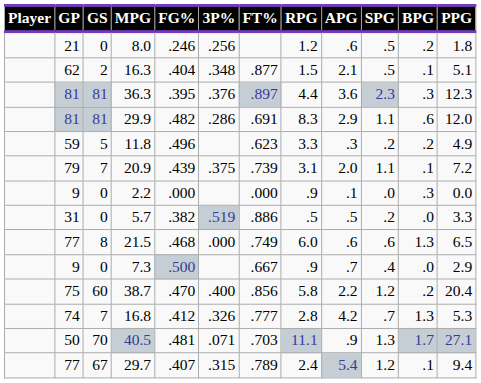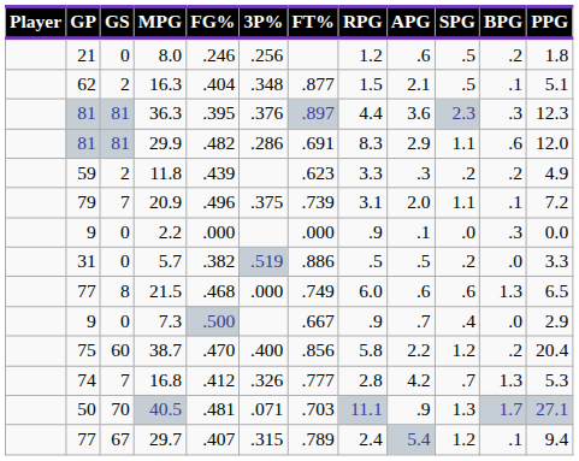 <table class="wikitable sortable" style="text-align:right;">
 <tr>
 <th style="background:#010101; color:#FFFFFF; border-top:#753BBD 3px solid; border-bottom:#753BBD 3px solid;">Player</th>
 <th style="background:#010101; color:#FFFFFF; border-top:#753BBD 3px solid; border-bottom:#753BBD 3px solid;">GP</th>
 <th style="background:#010101; color:#FFFFFF; border-top:#753BBD 3px solid; border-bottom:#753BBD 3px solid;">GS</th>
 <th style="background:#010101; color:#FFFFFF; border-top:#753BBD 3px solid; border-bottom:#753BBD 3px solid;">MPG</th>
 <th style="background:#010101; color:#FFFFFF; border-top:#753BBD 3px solid; border-bottom:#753BBD 3px solid;">FG%</th>
 <th style="background:#010101; color:#FFFFFF; border-top:#753BBD 3px solid; border-bottom:#753BBD 3px solid;">3P%</th>
 <th style="background:#010101; color:#FFFFFF; border-top:#753BBD 3px solid; border-bottom:#753BBD 3px solid;">FT%</th>
 <th style="background:#010101; color:#FFFFFF; border-top:#753BBD 3px solid; border-bottom:#753BBD 3px solid;">RPG</th>
 <th style="background:#010101; color:#FFFFFF; border-top:#753BBD 3px solid; border-bottom:#753BBD 3px solid;">APG</th>
 <th style="background:#010101; color:#FFFFFF; border-top:#753BBD 3px solid; border-bottom:#753BBD 3px solid;">SPG</th>
 <th style="background:#010101; color:#FFFFFF; border-top:#753BBD 3px solid; border-bottom:#753BBD 3px solid;">BPG</th>
 <th style="background:#010101; color:#FFFFFF; border-top:#753BBD 3px solid; border-bottom:#753BBD 3px solid;">PPG</th>
 </tr>
 <tr>
 <td></td>
 <td>21</td>
 <td>0</td>
 <td>8.0</td>
 <td>.246</td>
 <td>.256</td>
 <td></td>
 <td>1.2</td>
 <td>.6</td>
 <td>.5</td>
 <td>.2</td>
 <td>1.8</td>
 </tr>
 <tr>
 <td></td>
 <td>62</td>
 <td>2</td>
 <td>16.3</td>
 <td>.404</td>
 <td>.348</td>
 <td>.877</td>
 <td>1.5</td>
 <td>2.1</td>
 <td>.5</td>
 <td>.1</td>
 <td>5.1</td>
 </tr>
 <tr>
 <td></td>
 <td style="background:#c5ced4;color:#393997;">81</td>
 <td style="background:#c5ced4;color:#393997;">81</td>
 <td>36.3</td>
 <td>.395</td>
 <td>.376</td>
 <td style="background:#c5ced4;color:#393997;">.897</td>
 <td>4.4</td>
 <td>3.6</td>
 <td style="background:#c5ced4;color:#393997;">2.3</td>
 <td>.3</td>
 <td>12.3</td>
 </tr>
 <tr>
 <td></td>
 <td style="background:#c5ced4;color:#393997;">81</td>
 <td style="background:#c5ced4;color:#393997;">81</td>
 <td>29.9</td>
 <td>.482</td>
 <td>.286</td>
 <td>.691</td>
 <td>8.3</td>
 <td>2.9</td>
 <td>1.1</td>
 <td>.6</td>
 <td>12.0</td>
 </tr>
 <tr>
 <td></td>
 <td>59</td>
-<td>5</td>
+<td>2</td>
 <td>11.8</td>
-<td>.496</td>
+<td>.439</td>
 <td></td>
 <td>.623</td>
 <td>3.3</td>
 <td>.3</td>
 <td>.2</td>
 <td>.2</td>
 <td>4.9</td>
 </tr>
 <tr>
 <td></td>
 <td>79</td>
 <td>7</td>
 <td>20.9</td>
-<td>.439</td>
+<td>.496</td>
 <td>.375</td>
 <td>.739</td>
 <td>3.1</td>
 <td>2.0</td>
 <td>1.1</td>
 <td>.1</td>
 <td>7.2</td>
 </tr>
 <tr>
 <td></td>
 <td>9</td>
 <td>0</td>
 <td>2.2</td>
 <td>.000</td>
 <td></td>
 <td>.000</td>
 <td>.9</td>
 <td>.1</td>
 <td>.0</td>
 <td>.3</td>
 <td>0.0</td>
 </tr>
 <tr>
 <td></td>
 <td>31</td>
 <td>0</td>
 <td>5.7</td>
 <td>.382</td>
 <td style="background:#c5ced4;color:#393997;">.519</td>
 <td>.886</td>
 <td>.5</td>
 <td>.5</td>
 <td>.2</td>
 <td>.0</td>
 <td>3.3</td>
 </tr>
 <tr>
 <td></td>
 <td>77</td>
 <td>8</td>
 <td>21.5</td>
 <td>.468</td>
 <td>.000</td>
 <td>.749</td>
 <td>6.0</td>
 <td>.6</td>
 <td>.6</td>
 <td>1.3</td>
 <td>6.5</td>
 </tr>
 <tr>
 <td></td>
 <td>9</td>
 <td>0</td>
 <td>7.3</td>
 <td style="background:#c5ced4;color:#393997;">.500</td>
 <td></td>
 <td>.667</td>
 <td>.9</td>
 <td>.7</td>
 <td>.4</td>
 <td>.0</td>
 <td>2.9</td>
 </tr>
 <tr>
 <td></td>
 <td>75</td>
 <td>60</td>
 <td>38.7</td>
 <td>.470</td>
 <td>.400</td>
 <td>.856</td>
 <td>5.8</td>
 <td>2.2</td>
 <td>1.2</td>
 <td>.2</td>
 <td>20.4</td>
 </tr>
 <tr>
 <td></td>
 <td>74</td>
 <td>7</td>
 <td>16.8</td>
 <td>.412</td>
 <td>.326</td>
 <td>.777</td>
 <td>2.8</td>
 <td>4.2</td>
 <td>.7</td>
 <td>1.3</td>
 <td>5.3</td>
 </tr>
 <tr>
 <td></td>
 <td>50</td>
 <td>70</td>
 <td style="background:#c5ced4;color:#393997;">40.5</td>
 <td>.481</td>
 <td>.071</td>
 <td>.703</td>
 <td style="background:#c5ced4;color:#393997;">11.1</td>
 <td>.9</td>
 <td>1.3</td>
 <td style="background:#c5ced4;color:#393997;">1.7</td>
 <td style="background:#c5ced4;color:#393997;">27.1</td>
 </tr>
 <tr>
 <td></td>
 <td>77</td>
 <td>67</td>
 <td>29.7</td>
 <td>.407</td>
 <td>.315</td>
 <td>.789</td>
 <td>2.4</td>
 <td style="background:#c5ced4;color:#393997;">5.4</td>
 <td>1.2</td>
 <td>.1</td>
 <td>9.4</td>
 </tr>
 </table>
